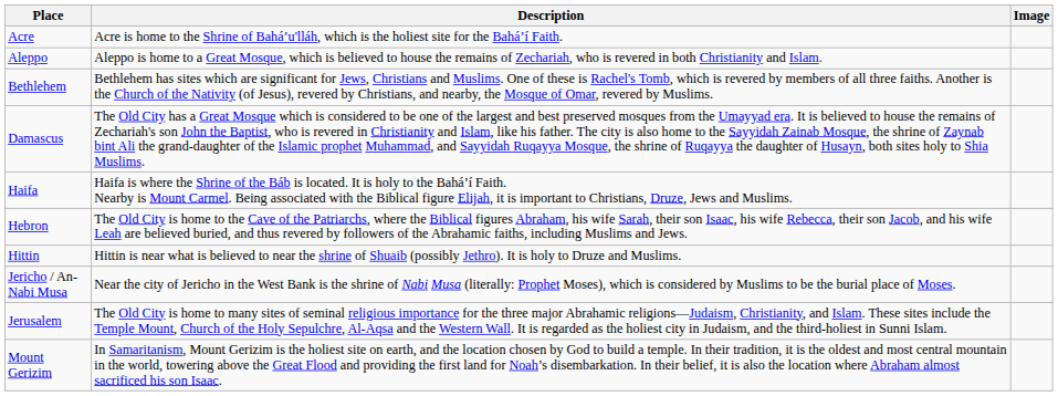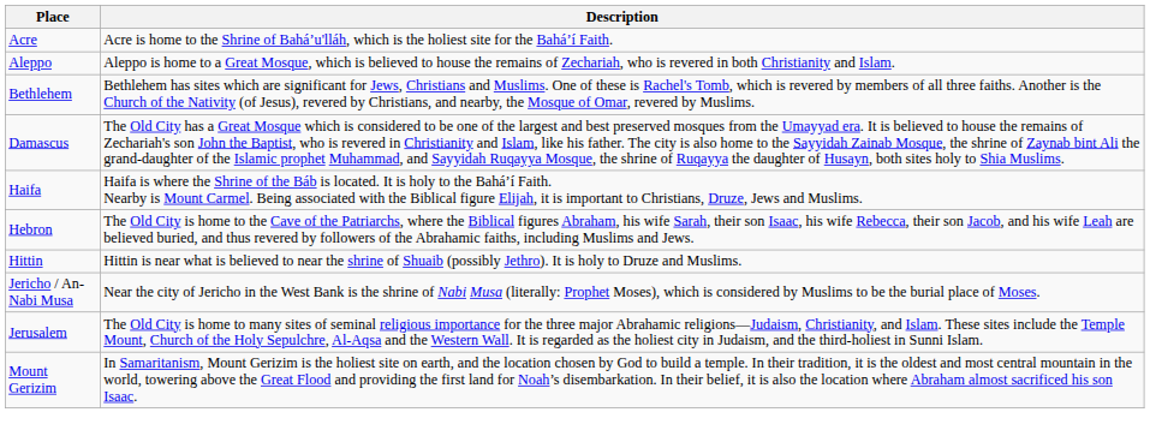 <table class="wikitable">
 <tr>
 <th>Place</th>
 <th>Description</th>
-<th>Image</th>
 </tr>
 <tr>
 <td><a href='#'>Acre</a></td>
 <td>Acre is home to the <a href='#'>Shrine of Baháʼu'lláh</a>, which is the holiest site for the <a href='#'>Baháʼí Faith</a>.</td>
-<td></td>
 </tr>
 <tr>
 <td><a href='#'>Aleppo</a></td>
 <td>Aleppo is home to a <a href='#'>Great Mosque</a>, which is believed to house the remains of <a href='#'>Zechariah</a>, who is revered in both <a href='#'>Christianity</a> and <a href='#'>Islam</a>.</td>
-<td></td>
 </tr>
 <tr>
 <td><a href='#'>Bethlehem</a></td>
 <td>Bethlehem has sites which are significant for <a href='#'>Jews</a>, <a href='#'>Christians</a> and <a href='#'>Muslims</a>. One of these is <a href='#'>Rachel's Tomb</a>, which is revered by members of all three faiths. Another is the <a href='#'>Church of the Nativity</a> (of Jesus), revered by Christians, and nearby, the <a href='#'>Mosque of Omar</a>, revered by Muslims.</td>
-<td></td>
 </tr>
 <tr>
 <td><a href='#'>Damascus</a></td>
 <td>The <a href='#'>Old City</a> has a <a href='#'>Great Mosque</a> which is considered to be one of the largest and best preserved mosques from the <a href='#'>Umayyad era</a>. It is believed to house the remains of Zechariah's son <a href='#'>John the Baptist</a>, who is revered in <a href='#'>Christianity</a> and <a href='#'>Islam</a>, like his father. The city is also home to the <a href='#'>Sayyidah Zainab Mosque</a>, the shrine of <a href='#'>Zaynab bint Ali</a> the grand-daughter of the <a href='#'>Islamic prophet</a> <a href='#'>Muhammad</a>, and <a href='#'>Sayyidah Ruqayya Mosque</a>, the shrine of <a href='#'>Ruqayya</a> the daughter of <a href='#'>Husayn</a>, both sites holy to <a href='#'>Shia Muslims</a>.</td>
-<td></td>
 </tr>
 <tr>
 <td><a href='#'>Haifa</a></td>
 <td>Haifa is where the <a href='#'>Shrine of the Báb</a> is located. It is holy to the Baháʼí Faith.<br>Nearby is <a href='#'>Mount Carmel</a>. Being associated with the Biblical figure <a href='#'>Elijah</a>, it is important to Christians, <a href='#'>Druze</a>, Jews and Muslims.</td>
-<td></td>
 </tr>
 <tr>
 <td><a href='#'>Hebron</a></td>
 <td>The <a href='#'>Old City</a> is home to the <a href='#'>Cave of the Patriarchs</a>, where the <a href='#'>Biblical</a> figures <a href='#'>Abraham</a>, his wife <a href='#'>Sarah</a>, their son <a href='#'>Isaac</a>, his wife <a href='#'>Rebecca</a>, their son <a href='#'>Jacob</a>, and his wife <a href='#'>Leah</a> are believed buried, and thus revered by followers of the Abrahamic faiths, including Muslims and Jews.</td>
-<td></td>
 </tr>
 <tr>
 <td><a href='#'>Hittin</a></td>
 <td>Hittin is near what is believed to near the <a href='#'>shrine</a> of <a href='#'>Shuaib</a> (possibly <a href='#'>Jethro</a>). It is holy to Druze and Muslims.</td>
-<td></td>
 </tr>
 <tr>
 <td><a href='#'>Jericho</a> / An-<a href='#'>Nabi Musa</a></td>
 <td>Near the city of Jericho in the West Bank is the shrine of <em><a href='#'>Nabi</a> <a href='#'>Musa</a></em> (literally: <a href='#'>Prophet</a> Moses), which is considered by Muslims to be the burial place of <a href='#'>Moses</a>.</td>
-<td></td>
 </tr>
 <tr>
 <td><a href='#'>Jerusalem</a></td>
 <td>The <a href='#'>Old City</a> is home to many sites of seminal <a href='#'>religious importance</a> for the three major Abrahamic religions—<a href='#'>Judaism</a>, <a href='#'>Christianity</a>, and <a href='#'>Islam</a>. These sites include the <a href='#'>Temple Mount</a>, <a href='#'>Church of the Holy Sepulchre</a>, <a href='#'>Al-Aqsa</a> and the <a href='#'>Western Wall</a>. It is regarded as the holiest city in Judaism, and the third-holiest in Sunni Islam.</td>
-<td></td>
 </tr>
 <tr>
 <td><a href='#'>Mount Gerizim</a></td>
 <td>In <a href='#'>Samaritanism</a>, Mount Gerizim is the holiest site on earth, and the location chosen by God to build a temple. In their tradition, it is the oldest and most central mountain in the world, towering above the <a href='#'>Great Flood</a> and providing the first land for <a href='#'>Noah</a>’s disembarkation. In their belief, it is also the location where <a href='#'>Abraham almost sacrificed his son Isaac</a>.</td>
-<td></td>
 </tr>
 </table>
